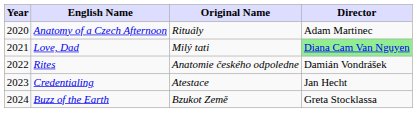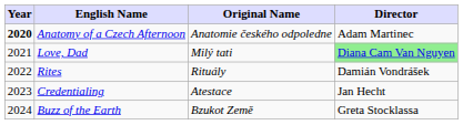 <table class="wikitable sortable">
 <tr>
 <th style="background:#DDDDFF;">Year</th>
 <th style="background:#DDDDFF;">English Name</th>
 <th style="background:#DDDDFF;">Original Name</th>
 <th style="background:#DDDDFF;">Director</th>
 </tr>
 <tr>
-<td>2020</td>
+<td><strong>2020</strong></td>
 <td><em><a href='#'>Anatomy of a Czech Afternoon</a></em></td>
-<td><em>Rituály</em></td>
+<td><em>Anatomie českého odpoledne</em></td>
 <td>Adam Martinec</td>
 </tr>
 <tr>
 <td>2021</td>
 <td><em><a href='#'>Love, Dad</a></em></td>
 <td><em>Milý tati</em></td>
 <td style="background: lightgreen;"><a href='#'>Diana Cam Van Nguyen</a></td>
 </tr>
 <tr>
 <td>2022</td>
 <td><em><a href='#'>Rites</a></em></td>
-<td><em>Anatomie českého odpoledne</em></td>
+<td><em>Rituály</em></td>
 <td>Damián Vondrášek</td>
 </tr>
 <tr>
 <td>2023</td>
 <td><em><a href='#'>Credentialing</a></em></td>
 <td><em>Atestace</em></td>
 <td>Jan Hecht</td>
 </tr>
 <tr>
 <td>2024</td>
 <td><em><a href='#'>Buzz of the Earth</a></em></td>
 <td><em>Bzukot Země</em></td>
 <td>Greta Stocklassa</td>
 </tr>
 </table>
